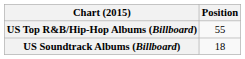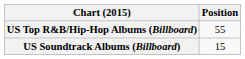 <table class="wikitable sortable plainrowheaders" style="text-align:center">
 <tr>
 <th scope="col">Chart (2015)</th>
 <th scope="col">Position</th>
 </tr>
 <tr>
 <th scope="row">US Top R&B/Hip-Hop Albums (<em>Billboard</em>)</th>
 <td>55</td>
 </tr>
 <tr>
 <th scope="row">US Soundtrack Albums (<em>Billboard</em>)</th>
-<td>18</td>
+<td>15</td>
 </tr>
 </table>
